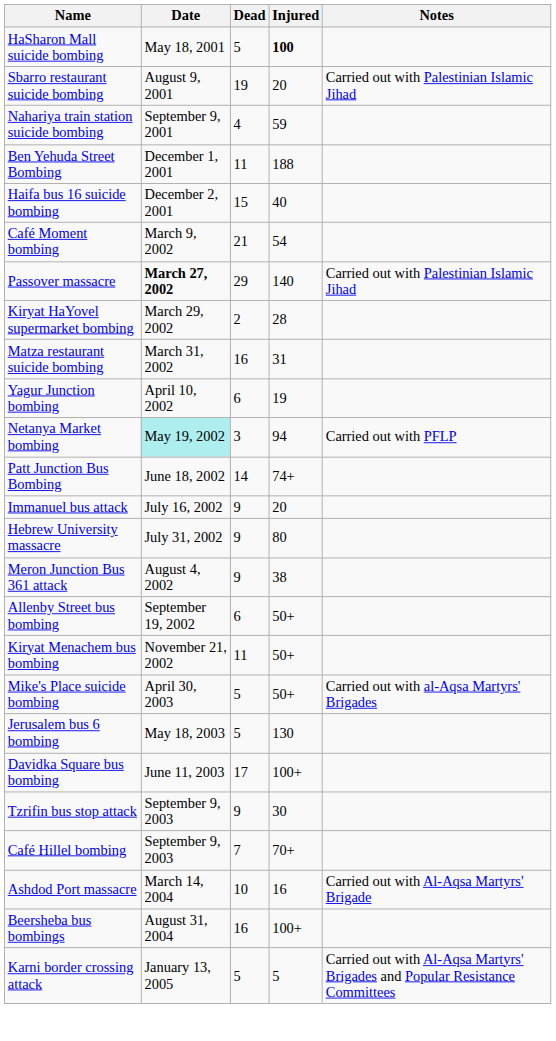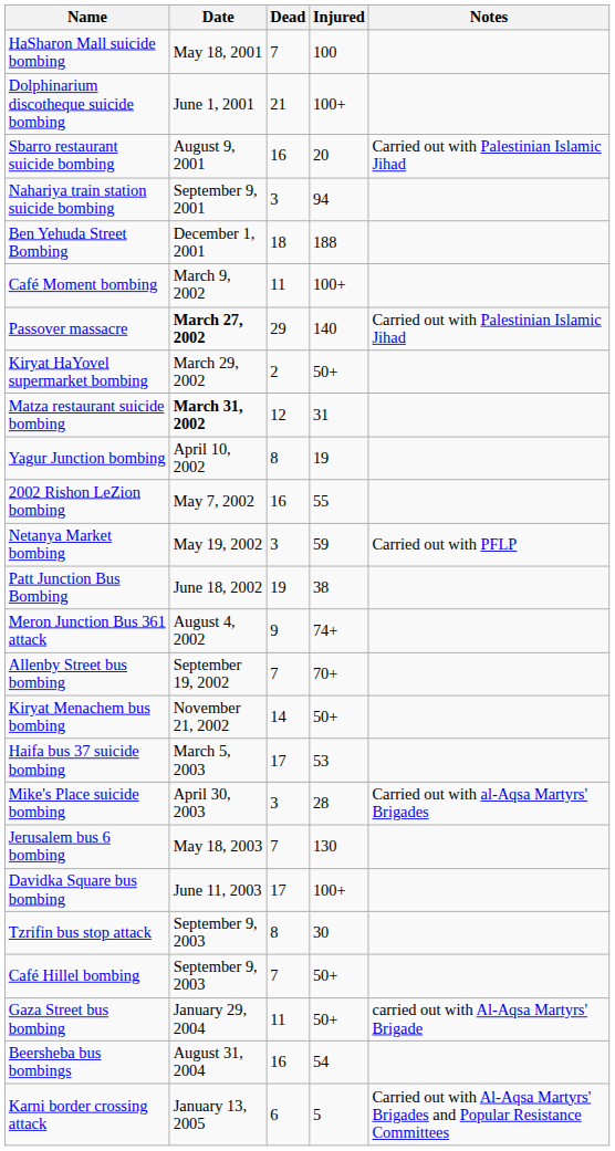 <table class="wikitable sortable">
 <tr>
 <th>Name</th>
 <th>Date</th>
 <th>Dead</th>
 <th>Injured</th>
 <th>Notes</th>
 </tr>
 <tr>
 <td><a href='#'>HaSharon Mall suicide bombing</a></td>
 <td>May 18, 2001</td>
-<td>5</td>
-<td><strong>100</strong></td>
+<td>7</td>
+<td>100</td>
+<td></td>
+</tr>
+<tr>
+<td><a href='#'>Dolphinarium discotheque suicide bombing</a></td>
+<td>June 1, 2001</td>
+<td>21</td>
+<td>100+</td>
 <td></td>
 </tr>
 <tr>
 <td><a href='#'>Sbarro restaurant suicide bombing</a></td>
 <td>August 9, 2001</td>
-<td>19</td>
+<td>16</td>
 <td>20</td>
 <td>Carried out with <a href='#'>Palestinian Islamic Jihad</a></td>
 </tr>
 <tr>
 <td><a href='#'>Nahariya train station suicide bombing</a></td>
 <td>September 9, 2001</td>
-<td>4</td>
-<td>59</td>
+<td>3</td>
+<td>94</td>
 <td></td>
 </tr>
 <tr>
 <td><a href='#'>Ben Yehuda Street Bombing</a></td>
 <td>December 1, 2001</td>
-<td>11</td>
+<td>18</td>
 <td>188</td>
-<td></td>
-</tr>
-<tr>
-<td><a href='#'>Haifa bus 16 suicide bombing</a></td>
-<td>December 2, 2001</td>
-<td>15</td>
-<td>40</td>
 <td></td>
 </tr>
 <tr>
 <td><a href='#'>Café Moment bombing</a></td>
 <td>March 9, 2002</td>
-<td>21</td>
-<td>54</td>
+<td>11</td>
+<td>100+</td>
 <td></td>
 </tr>
 <tr>
 <td><a href='#'>Passover massacre</a></td>
 <td><strong>March 27, 2002</strong></td>
 <td>29</td>
 <td>140</td>
 <td>Carried out with <a href='#'>Palestinian Islamic Jihad</a></td>
 </tr>
 <tr>
 <td><a href='#'>Kiryat HaYovel supermarket bombing</a></td>
 <td>March 29, 2002</td>
 <td>2</td>
-<td>28</td>
+<td>50+</td>
 <td></td>
 </tr>
 <tr>
 <td><a href='#'>Matza restaurant suicide bombing</a></td>
-<td>March 31, 2002</td>
-<td>16</td>
+<td><strong>March 31, 2002</strong></td>
+<td>12</td>
 <td>31</td>
 <td></td>
 </tr>
 <tr>
 <td><a href='#'>Yagur Junction bombing</a></td>
 <td>April 10, 2002</td>
-<td>6</td>
+<td>8</td>
 <td>19</td>
 <td></td>
 </tr>
 <tr>
+<td><a href='#'>2002 Rishon LeZion bombing</a></td>
+<td>May 7, 2002</td>
+<td>16</td>
+<td>55</td>
+<td></td>
+</tr>
+<tr>
 <td><a href='#'>Netanya Market bombing</a></td>
-<td style="background: paleturquoise;">May 19, 2002</td>
+<td>May 19, 2002</td>
 <td>3</td>
-<td>94</td>
+<td>59</td>
 <td>Carried out with <a href='#'>PFLP</a></td>
 </tr>
 <tr>
 <td><a href='#'>Patt Junction Bus Bombing</a></td>
 <td>June 18, 2002</td>
-<td>14</td>
-<td>74+</td>
-<td></td>
-</tr>
-<tr>
-<td><a href='#'>Immanuel bus attack</a></td>
-<td>July 16, 2002</td>
-<td>9</td>
-<td>20</td>
-<td></td>
-</tr>
-<tr>
-<td><a href='#'>Hebrew University massacre</a></td>
-<td>July 31, 2002</td>
-<td>9</td>
-<td>80</td>
+<td>19</td>
+<td>38</td>
 <td></td>
 </tr>
 <tr>
 <td><a href='#'>Meron Junction Bus 361 attack</a></td>
 <td>August 4, 2002</td>
 <td>9</td>
-<td>38</td>
+<td>74+</td>
 <td></td>
 </tr>
 <tr>
 <td><a href='#'>Allenby Street bus bombing</a></td>
 <td>September 19, 2002</td>
-<td>6</td>
-<td>50+</td>
+<td>7</td>
+<td>70+</td>
 <td></td>
 </tr>
 <tr>
 <td><a href='#'>Kiryat Menachem bus bombing</a></td>
 <td>November 21, 2002</td>
-<td>11</td>
+<td>14</td>
 <td>50+</td>
+<td></td>
+</tr>
+<tr>
+<td><a href='#'>Haifa bus 37 suicide bombing</a></td>
+<td>March 5, 2003</td>
+<td>17</td>
+<td>53</td>
 <td></td>
 </tr>
 <tr>
 <td><a href='#'>Mike's Place suicide bombing</a></td>
 <td>April 30, 2003</td>
-<td>5</td>
-<td>50+</td>
+<td>3</td>
+<td>28</td>
 <td>Carried out with <a href='#'>al-Aqsa Martyrs' Brigades</a></td>
 </tr>
 <tr>
 <td><a href='#'>Jerusalem bus 6 bombing</a></td>
 <td>May 18, 2003</td>
-<td>5</td>
+<td>7</td>
 <td>130</td>
 <td></td>
 </tr>
 <tr>
 <td><a href='#'>Davidka Square bus bombing</a></td>
 <td>June 11, 2003</td>
 <td>17</td>
 <td>100+</td>
 <td></td>
 </tr>
 <tr>
 <td><a href='#'>Tzrifin bus stop attack</a></td>
 <td>September 9, 2003</td>
-<td>9</td>
+<td>8</td>
 <td>30</td>
 <td></td>
 </tr>
 <tr>
 <td><a href='#'>Café Hillel bombing</a></td>
 <td>September 9, 2003</td>
 <td>7</td>
-<td>70+</td>
+<td>50+</td>
 <td></td>
 </tr>
 <tr>
-<td><a href='#'>Ashdod Port massacre</a></td>
-<td>March 14, 2004</td>
-<td>10</td>
-<td>16</td>
-<td>Carried out with <a href='#'>Al-Aqsa Martyrs' Brigade</a></td>
+<td><a href='#'>Gaza Street bus bombing</a></td>
+<td>January 29, 2004</td>
+<td>11</td>
+<td>50+</td>
+<td>carried out with <a href='#'>Al-Aqsa Martyrs' Brigade</a></td>
 </tr>
 <tr>
 <td><a href='#'>Beersheba bus bombings</a></td>
 <td>August 31, 2004</td>
 <td>16</td>
-<td>100+</td>
+<td>54</td>
 <td></td>
 </tr>
 <tr>
 <td><a href='#'>Karni border crossing attack</a></td>
 <td>January 13, 2005</td>
-<td>5</td>
+<td>6</td>
 <td>5</td>
 <td>Carried out with <a href='#'>Al-Aqsa Martyrs' Brigades</a> and <a href='#'>Popular Resistance Committees</a></td>
 </tr>
 </table>
